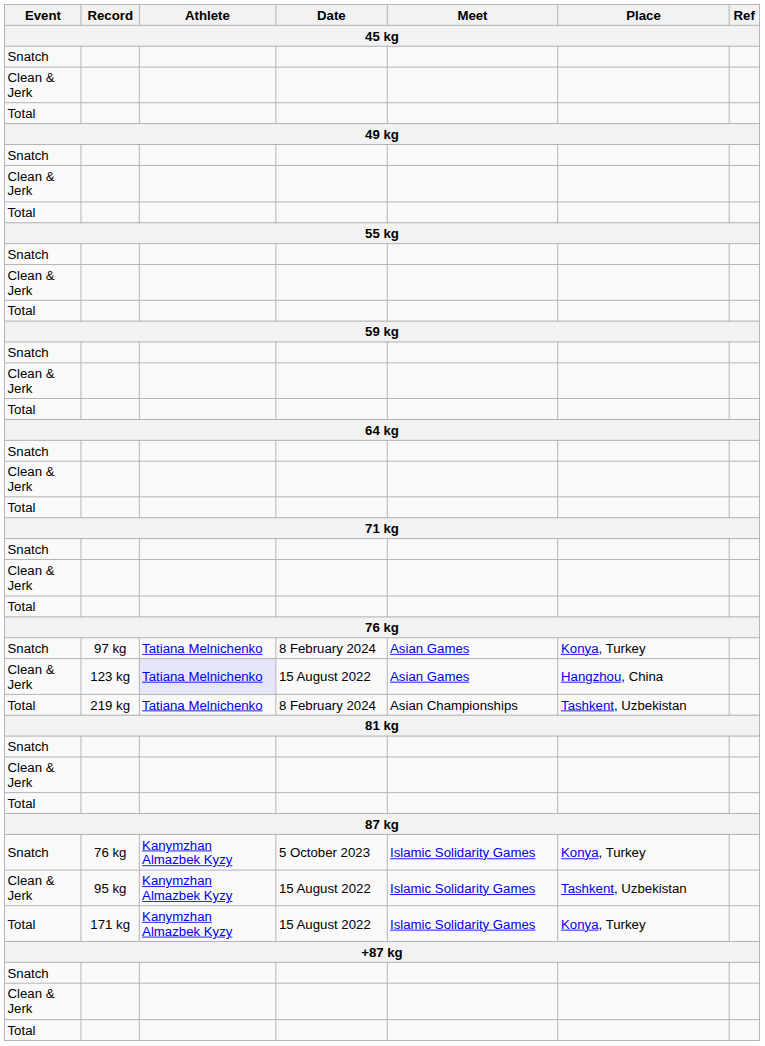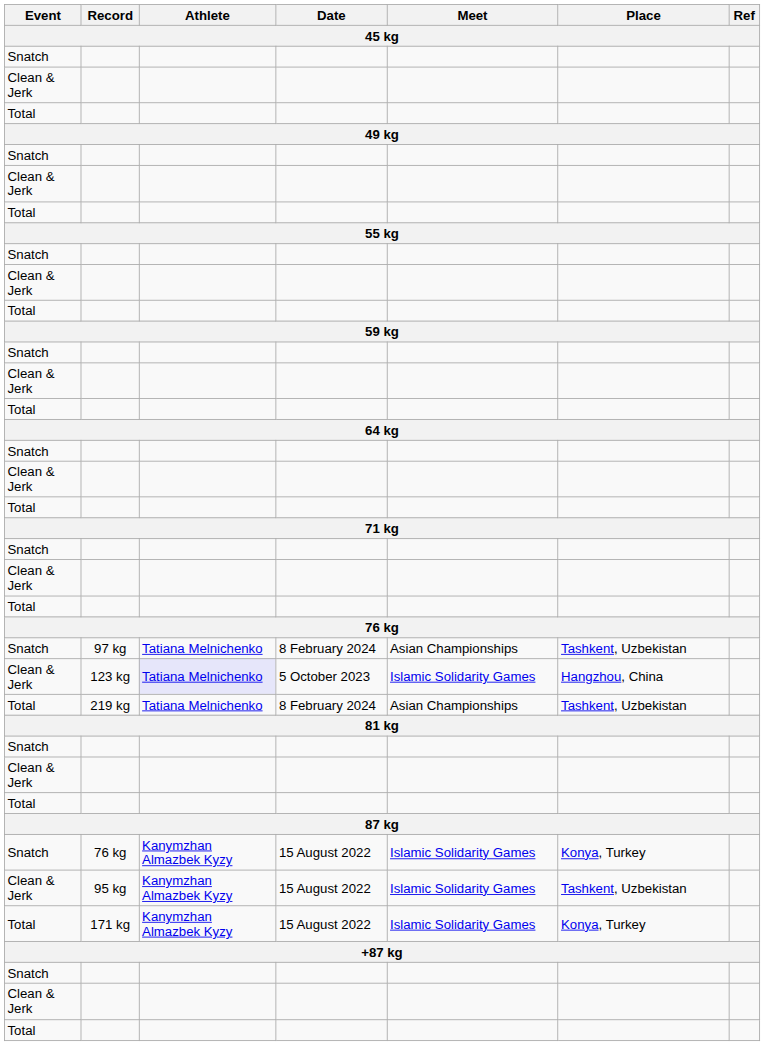 <table class="wikitable" style="font-size:95%;">
 <tr>
 <th width=9%>Event</th>
 <th width=6%>Record</th>
 <th width=16%>Athlete</th>
 <th width=13%>Date</th>
 <th width=20%>Meet</th>
 <th width=20%>Place</th>
 <th width=3%>Ref</th>
 </tr>
 <tr bgcolor="#DDDDDD">
 <th colspan="7">45 kg</th>
 </tr>
 <tr>
 <td>Snatch</td>
 <td align="center"></td>
 <td></td>
 <td></td>
 <td></td>
 <td></td>
 <td></td>
 </tr>
 <tr>
 <td>Clean & Jerk</td>
 <td align="center"></td>
 <td></td>
 <td></td>
 <td></td>
 <td></td>
 <td></td>
 </tr>
 <tr>
 <td>Total</td>
 <td align="center"></td>
 <td></td>
 <td></td>
 <td></td>
 <td></td>
 <td></td>
 </tr>
 <tr bgcolor="#DDDDDD">
 <th colspan="7">49 kg</th>
 </tr>
 <tr>
 <td>Snatch</td>
 <td align="center"></td>
 <td></td>
 <td></td>
 <td></td>
 <td></td>
 <td></td>
 </tr>
 <tr>
 <td>Clean & Jerk</td>
 <td align="center"></td>
 <td></td>
 <td></td>
 <td></td>
 <td></td>
 <td></td>
 </tr>
 <tr>
 <td>Total</td>
 <td align="center"></td>
 <td></td>
 <td></td>
 <td></td>
 <td></td>
 <td></td>
 </tr>
 <tr bgcolor="#DDDDDD">
 <th colspan="7">55 kg</th>
 </tr>
 <tr>
 <td>Snatch</td>
 <td align="center"></td>
 <td></td>
 <td></td>
 <td></td>
 <td></td>
 <td></td>
 </tr>
 <tr>
 <td>Clean & Jerk</td>
 <td align="center"></td>
 <td></td>
 <td></td>
 <td></td>
 <td></td>
 <td></td>
 </tr>
 <tr>
 <td>Total</td>
 <td align="center"></td>
 <td></td>
 <td></td>
 <td></td>
 <td></td>
 <td></td>
 </tr>
 <tr bgcolor="#DDDDDD">
 <th colspan="7">59 kg</th>
 </tr>
 <tr>
 <td>Snatch</td>
 <td align="center"></td>
 <td></td>
 <td></td>
 <td></td>
 <td></td>
 <td></td>
 </tr>
 <tr>
 <td>Clean & Jerk</td>
 <td align="center"></td>
 <td></td>
 <td></td>
 <td></td>
 <td></td>
 <td></td>
 </tr>
 <tr>
 <td>Total</td>
 <td align="center"></td>
 <td></td>
 <td></td>
 <td></td>
 <td></td>
 <td></td>
 </tr>
 <tr bgcolor="#DDDDDD">
 <th colspan="7">64 kg</th>
 </tr>
 <tr>
 <td>Snatch</td>
 <td align="center"></td>
 <td></td>
 <td></td>
 <td></td>
 <td></td>
 <td></td>
 </tr>
 <tr>
 <td>Clean & Jerk</td>
 <td align="center"></td>
 <td></td>
 <td></td>
 <td></td>
 <td></td>
 <td></td>
 </tr>
 <tr>
 <td>Total</td>
 <td align="center"></td>
 <td></td>
 <td></td>
 <td></td>
 <td></td>
 <td></td>
 </tr>
 <tr bgcolor="#DDDDDD">
 <th colspan="7">71 kg</th>
 </tr>
 <tr>
 <td>Snatch</td>
 <td align="center"></td>
 <td></td>
 <td></td>
 <td></td>
 <td></td>
 <td></td>
 </tr>
 <tr>
 <td>Clean & Jerk</td>
 <td align="center"></td>
 <td></td>
 <td></td>
 <td></td>
 <td></td>
 <td></td>
 </tr>
 <tr>
 <td>Total</td>
 <td align="center"></td>
 <td></td>
 <td></td>
 <td></td>
 <td></td>
 <td></td>
 </tr>
 <tr bgcolor="#DDDDDD">
 <th colspan="7">76 kg</th>
 </tr>
 <tr>
 <td>Snatch</td>
 <td align="center">97 kg</td>
 <td><a href='#'>Tatiana Melnichenko</a></td>
 <td>8 February 2024</td>
-<td><a href='#'>Asian Games</a></td>
-<td><a href='#'>Konya</a>, Turkey</td>
+<td>Asian Championships</td>
+<td><a href='#'>Tashkent</a>, Uzbekistan</td>
 <td></td>
 </tr>
 <tr>
 <td>Clean & Jerk</td>
 <td align="center">123 kg</td>
 <td style="background: lavender;"><a href='#'>Tatiana Melnichenko</a></td>
-<td>15 August 2022</td>
-<td><a href='#'>Asian Games</a></td>
+<td>5 October 2023</td>
+<td><a href='#'>Islamic Solidarity Games</a></td>
 <td><a href='#'>Hangzhou</a>, China</td>
 <td></td>
 </tr>
 <tr>
 <td>Total</td>
 <td align="center">219 kg</td>
 <td><a href='#'>Tatiana Melnichenko</a></td>
 <td>8 February 2024</td>
 <td>Asian Championships</td>
 <td><a href='#'>Tashkent</a>, Uzbekistan</td>
 <td></td>
 </tr>
 <tr bgcolor="#DDDDDD">
 <th colspan="7">81 kg</th>
 </tr>
 <tr>
 <td>Snatch</td>
 <td align="center"></td>
 <td></td>
 <td></td>
 <td></td>
 <td></td>
 <td></td>
 </tr>
 <tr>
 <td>Clean & Jerk</td>
 <td align="center"></td>
 <td></td>
 <td></td>
 <td></td>
 <td></td>
 <td></td>
 </tr>
 <tr>
 <td>Total</td>
 <td align="center"></td>
 <td></td>
 <td></td>
 <td></td>
 <td></td>
 <td></td>
 </tr>
 <tr bgcolor="#DDDDDD">
 <th colspan="7">87 kg</th>
 </tr>
 <tr>
 <td>Snatch</td>
 <td align="center">76 kg</td>
 <td><a href='#'>Kanymzhan Almazbek Kyzy</a></td>
-<td>5 October 2023</td>
+<td>15 August 2022</td>
 <td><a href='#'>Islamic Solidarity Games</a></td>
 <td><a href='#'>Konya</a>, Turkey</td>
 <td></td>
 </tr>
 <tr>
 <td>Clean & Jerk</td>
 <td align="center">95 kg</td>
 <td><a href='#'>Kanymzhan Almazbek Kyzy</a></td>
 <td>15 August 2022</td>
 <td><a href='#'>Islamic Solidarity Games</a></td>
 <td><a href='#'>Tashkent</a>, Uzbekistan</td>
 <td></td>
 </tr>
 <tr>
 <td>Total</td>
 <td align="center">171 kg</td>
 <td><a href='#'>Kanymzhan Almazbek Kyzy</a></td>
 <td>15 August 2022</td>
 <td><a href='#'>Islamic Solidarity Games</a></td>
 <td><a href='#'>Konya</a>, Turkey</td>
 <td></td>
 </tr>
 <tr bgcolor="#DDDDDD">
 <th colspan="7">+87 kg</th>
 </tr>
 <tr>
 <td>Snatch</td>
 <td align="center"></td>
 <td></td>
 <td></td>
 <td></td>
 <td></td>
 <td></td>
 </tr>
 <tr>
 <td>Clean & Jerk</td>
 <td align="center"></td>
 <td></td>
 <td></td>
 <td></td>
 <td></td>
 <td></td>
 </tr>
 <tr>
 <td>Total</td>
 <td align="center"></td>
 <td></td>
 <td></td>
 <td></td>
 <td></td>
 <td></td>
 </tr>
 </table>
